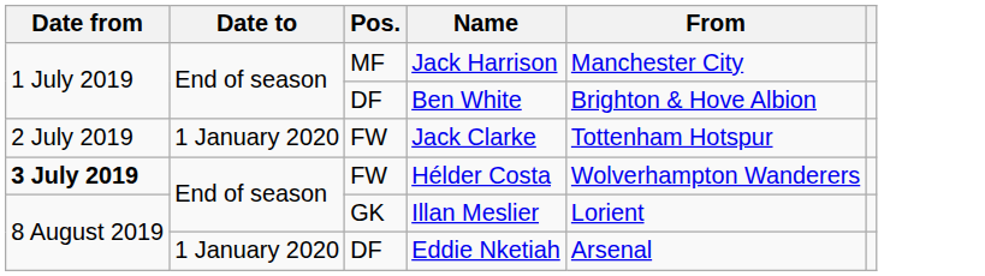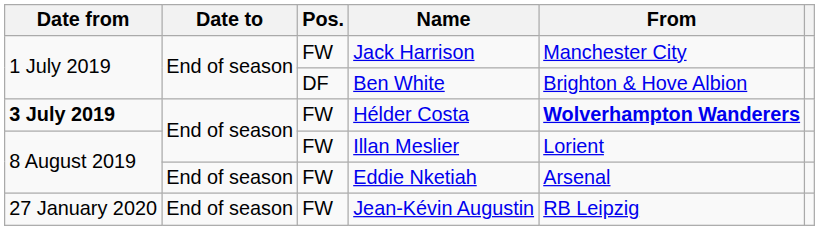 <table class="wikitable">
 <tr>
 <th>Date from</th>
 <th>Date to</th>
 <th>Pos.</th>
 <th>Name</th>
 <th>From</th>
 <th></th>
 </tr>
 <tr>
 <td rowspan="2">1 July 2019</td>
 <td rowspan="2">End of season</td>
-<td>MF</td>
+<td>FW</td>
 <td> <a href='#'>Jack Harrison</a></td>
 <td> <a href='#'>Manchester City</a></td>
 <td></td>
 </tr>
 <tr>
 <td>DF</td>
 <td> <a href='#'>Ben White</a></td>
 <td> <a href='#'>Brighton & Hove Albion</a></td>
 <td></td>
 </tr>
 <tr>
-<td>2 July 2019</td>
-<td>1 January 2020</td>
-<td>FW</td>
-<td> <a href='#'>Jack Clarke</a></td>
-<td> <a href='#'>Tottenham Hotspur</a></td>
-<td></td>
-</tr>
-<tr>
 <td><strong>3 July 2019</strong></td>
 <td rowspan="2">End of season</td>
 <td>FW</td>
 <td> <a href='#'>Hélder Costa</a></td>
-<td> <a href='#'>Wolverhampton Wanderers</a></td>
+<td><strong> <a href='#'>Wolverhampton Wanderers</a></strong></td>
 <td></td>
 </tr>
 <tr>
 <td rowspan="2">8 August 2019</td>
-<td>GK</td>
+<td>FW</td>
 <td> <a href='#'>Illan Meslier</a></td>
 <td> <a href='#'>Lorient</a></td>
 <td></td>
 </tr>
 <tr>
-<td>1 January 2020</td>
-<td>DF</td>
+<td>End of season</td>
+<td>FW</td>
 <td> <a href='#'>Eddie Nketiah</a></td>
 <td> <a href='#'>Arsenal</a></td>
 <td></td>
 </tr>
+<tr>
+<td>27 January 2020</td>
+<td>End of season</td>
+<td>FW</td>
+<td> <a href='#'>Jean-Kévin Augustin</a></td>
+<td> <a href='#'>RB Leipzig</a></td>
+<td></td>
+</tr>
 </table>
